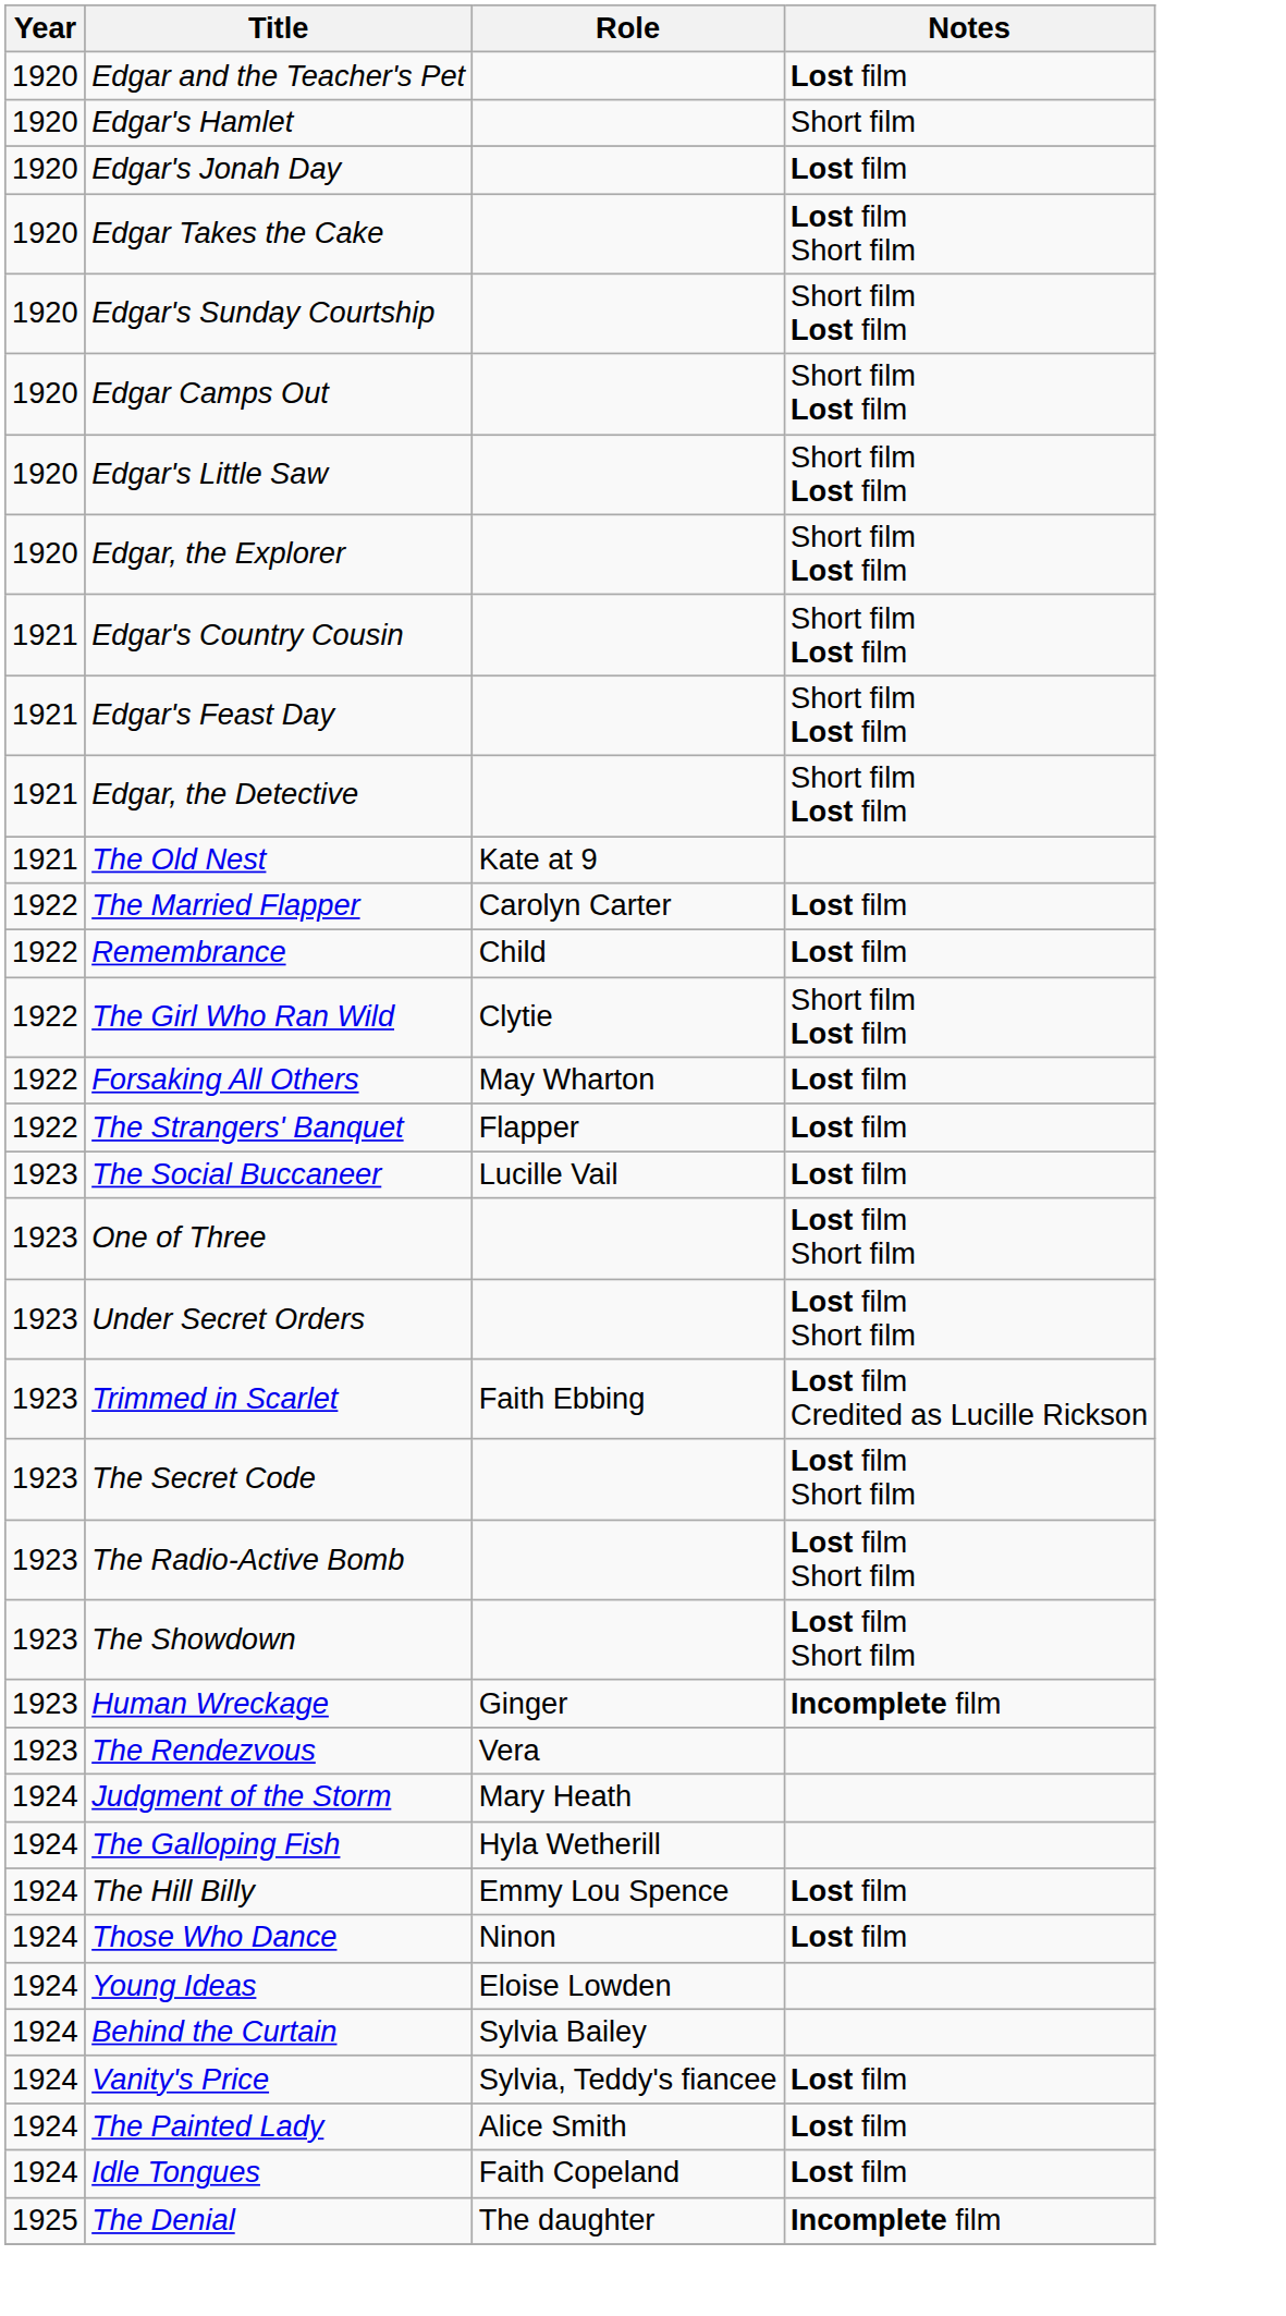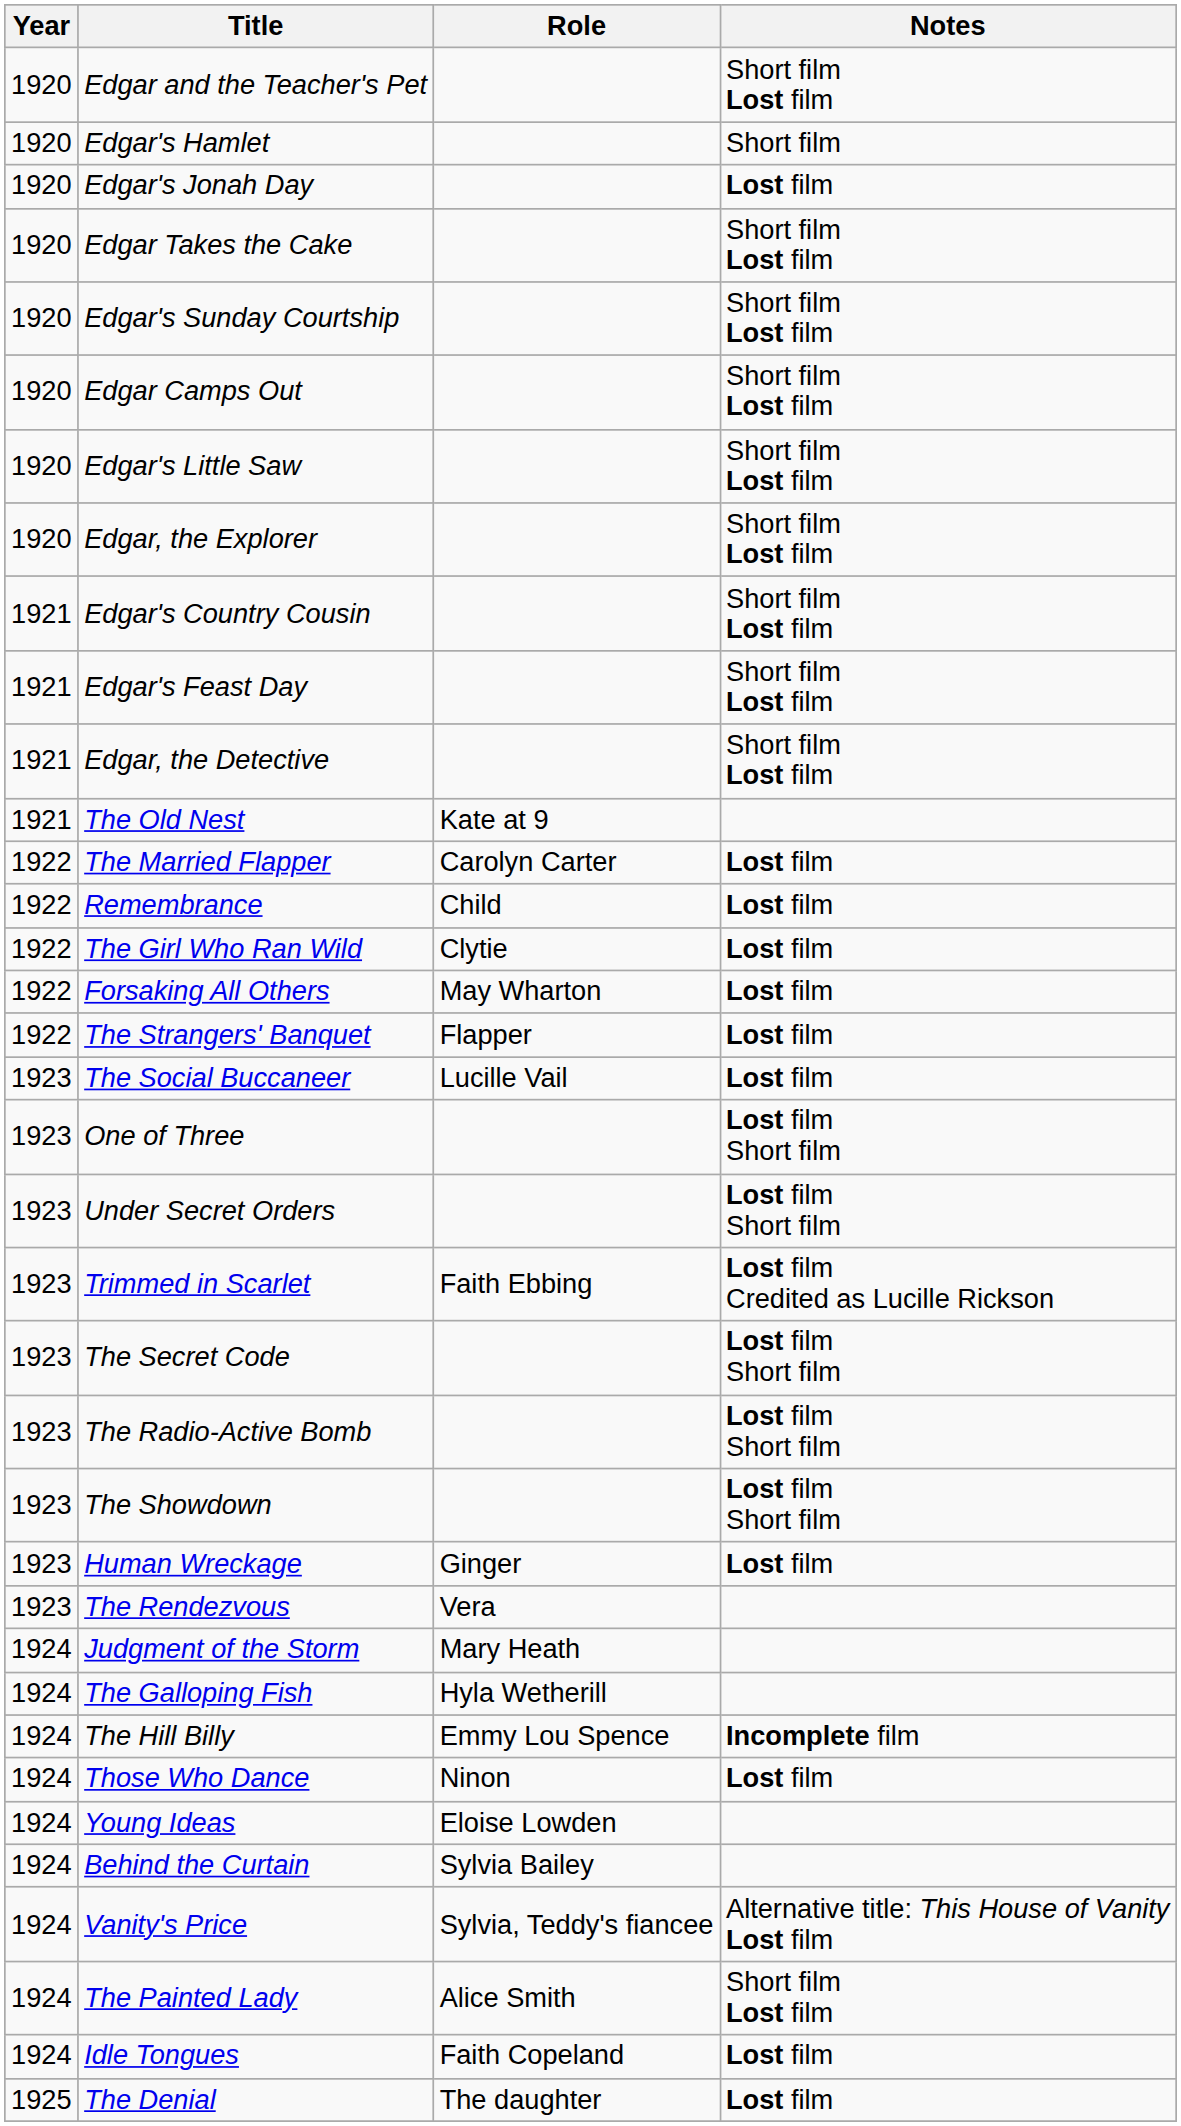 <table class="wikitable sortable">
 <tr>
 <th>Year</th>
 <th>Title</th>
 <th>Role</th>
 <th class="unsortable">Notes</th>
 </tr>
 <tr>
 <td>1920</td>
 <td><em>Edgar and the Teacher's Pet</em></td>
 <td></td>
-<td><strong>Lost</strong> film</td>
+<td>Short film <br> <strong>Lost</strong> film</td>
 </tr>
 <tr>
 <td>1920</td>
 <td><em>Edgar's Hamlet</em></td>
 <td></td>
 <td>Short film <br></td>
 </tr>
 <tr>
 <td>1920</td>
 <td><em>Edgar's Jonah Day</em></td>
 <td></td>
 <td><strong>Lost</strong> film</td>
 </tr>
 <tr>
 <td>1920</td>
 <td><em>Edgar Takes the Cake</em></td>
 <td></td>
-<td><strong>Lost</strong> film <br> Short film</td>
+<td>Short film <br> <strong>Lost</strong> film</td>
 </tr>
 <tr>
 <td>1920</td>
 <td><em>Edgar's Sunday Courtship</em></td>
 <td></td>
 <td>Short film <br> <strong>Lost</strong> film</td>
 </tr>
 <tr>
 <td>1920</td>
 <td><em>Edgar Camps Out</em></td>
 <td></td>
 <td>Short film <br> <strong>Lost</strong> film</td>
 </tr>
 <tr>
 <td>1920</td>
 <td><em>Edgar's Little Saw</em></td>
 <td></td>
 <td>Short film <br> <strong>Lost</strong> film</td>
 </tr>
 <tr>
 <td>1920</td>
 <td><em>Edgar, the Explorer</em></td>
 <td></td>
 <td>Short film <br> <strong>Lost</strong> film</td>
 </tr>
 <tr>
 <td>1921</td>
 <td><em>Edgar's Country Cousin</em></td>
 <td></td>
 <td>Short film <br> <strong>Lost</strong> film</td>
 </tr>
 <tr>
 <td>1921</td>
 <td><em>Edgar's Feast Day</em></td>
 <td></td>
 <td>Short film <br> <strong>Lost</strong> film</td>
 </tr>
 <tr>
 <td>1921</td>
 <td><em>Edgar, the Detective</em></td>
 <td></td>
 <td>Short film <br> <strong>Lost</strong> film</td>
 </tr>
 <tr>
 <td>1921</td>
 <td><em><a href='#'>The Old Nest</a></em></td>
 <td>Kate at 9</td>
 <td></td>
 </tr>
 <tr>
 <td>1922</td>
 <td><em><a href='#'>The Married Flapper</a></em></td>
 <td>Carolyn Carter</td>
 <td><strong>Lost</strong> film</td>
 </tr>
 <tr>
 <td>1922</td>
 <td><em><a href='#'>Remembrance</a></em></td>
 <td>Child</td>
 <td><strong>Lost</strong> film</td>
 </tr>
 <tr>
 <td>1922</td>
 <td><em><a href='#'>The Girl Who Ran Wild</a></em></td>
 <td>Clytie</td>
-<td>Short film <br> <strong>Lost</strong> film</td>
+<td><strong>Lost</strong> film</td>
 </tr>
 <tr>
 <td>1922</td>
 <td><em><a href='#'>Forsaking All Others</a></em></td>
 <td>May Wharton</td>
 <td><strong>Lost</strong> film</td>
 </tr>
 <tr>
 <td>1922</td>
 <td><em><a href='#'>The Strangers' Banquet</a></em></td>
 <td>Flapper</td>
 <td><strong>Lost</strong> film</td>
 </tr>
 <tr>
 <td>1923</td>
 <td><em><a href='#'>The Social Buccaneer</a></em></td>
 <td>Lucille Vail</td>
 <td><strong>Lost</strong> film</td>
 </tr>
 <tr>
 <td>1923</td>
 <td><em>One of Three</em></td>
 <td></td>
 <td><strong>Lost</strong> film <br> Short film</td>
 </tr>
 <tr>
 <td>1923</td>
 <td><em>Under Secret Orders</em></td>
 <td></td>
 <td><strong>Lost</strong> film <br> Short film</td>
 </tr>
 <tr>
 <td>1923</td>
 <td><em><a href='#'>Trimmed in Scarlet</a></em></td>
 <td>Faith Ebbing</td>
 <td><strong>Lost</strong> film<br>Credited as Lucille Rickson</td>
 </tr>
 <tr>
 <td>1923</td>
 <td><em>The Secret Code</em></td>
 <td></td>
 <td><strong>Lost</strong> film <br> Short film</td>
 </tr>
 <tr>
 <td>1923</td>
 <td><em>The Radio-Active Bomb</em></td>
 <td></td>
 <td><strong>Lost</strong> film <br> Short film</td>
 </tr>
 <tr>
 <td>1923</td>
 <td><em>The Showdown</em></td>
 <td></td>
 <td><strong>Lost</strong> film <br> Short film</td>
 </tr>
 <tr>
 <td>1923</td>
 <td><em><a href='#'>Human Wreckage</a></em></td>
 <td>Ginger</td>
-<td><strong>Incomplete</strong> film</td>
+<td><strong>Lost</strong> film</td>
 </tr>
 <tr>
 <td>1923</td>
 <td><em><a href='#'>The Rendezvous</a></em></td>
 <td>Vera</td>
 <td></td>
 </tr>
 <tr>
 <td>1924</td>
 <td><em><a href='#'>Judgment of the Storm</a></em></td>
 <td>Mary Heath</td>
 <td></td>
 </tr>
 <tr>
 <td>1924</td>
 <td><em><a href='#'>The Galloping Fish</a></em></td>
 <td>Hyla Wetherill</td>
 <td></td>
 </tr>
 <tr>
 <td>1924</td>
 <td><em>The Hill Billy</em></td>
 <td>Emmy Lou Spence</td>
-<td><strong>Lost</strong> film</td>
+<td><strong>Incomplete</strong> film</td>
 </tr>
 <tr>
 <td>1924</td>
 <td><em><a href='#'>Those Who Dance</a></em></td>
 <td>Ninon</td>
 <td><strong>Lost</strong> film</td>
 </tr>
 <tr>
 <td>1924</td>
 <td><em><a href='#'>Young Ideas</a></em></td>
 <td>Eloise Lowden</td>
 <td></td>
 </tr>
 <tr>
 <td>1924</td>
 <td><em><a href='#'>Behind the Curtain</a></em></td>
 <td>Sylvia Bailey</td>
 <td></td>
 </tr>
 <tr>
 <td>1924</td>
 <td><em><a href='#'>Vanity's Price</a></em></td>
 <td>Sylvia, Teddy's fiancee</td>
-<td><strong>Lost</strong> film</td>
+<td>Alternative title: <em>This House of Vanity</em> <br> <strong>Lost</strong> film</td>
 </tr>
 <tr>
 <td>1924</td>
 <td><em><a href='#'>The Painted Lady</a></em></td>
 <td>Alice Smith</td>
-<td><strong>Lost</strong> film</td>
+<td>Short film <br> <strong>Lost</strong> film</td>
 </tr>
 <tr>
 <td>1924</td>
 <td><em><a href='#'>Idle Tongues</a></em></td>
 <td>Faith Copeland</td>
 <td><strong>Lost</strong> film</td>
 </tr>
 <tr>
 <td>1925</td>
 <td><em><a href='#'>The Denial</a></em></td>
 <td>The daughter</td>
-<td><strong>Incomplete</strong> film</td>
+<td><strong>Lost</strong> film</td>
 </tr>
 <tr>
 </tr>
 </table>
